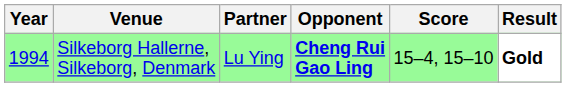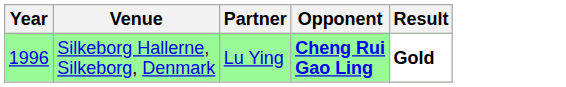 <table class="sortable wikitable" style="font-size: 90%;">
 <tr>
 <th>Year</th>
 <th>Venue</th>
 <th>Partner</th>
 <th>Opponent</th>
-<th>Score</th>
 <th>Result</th>
 </tr>
 <tr style="background:#98FB98">
-<td align="center"><a href='#'>1994</a></td>
+<td align="center"><a href='#'>1996</a></td>
 <td align="left"><a href='#'>Silkeborg Hallerne</a>,<br><a href='#'>Silkeborg</a>, <a href='#'>Denmark</a></td>
 <td align="left"> <a href='#'>Lu Ying</a></td>
 <td align="left"><strong> <a href='#'>Cheng Rui</a> <br>  <a href='#'>Gao Ling</a></strong></td>
-<td align="left">15–4, 15–10</td>
 <td style="text-align:left; background:white"> <strong>Gold</strong></td>
 </tr>
 </table>
